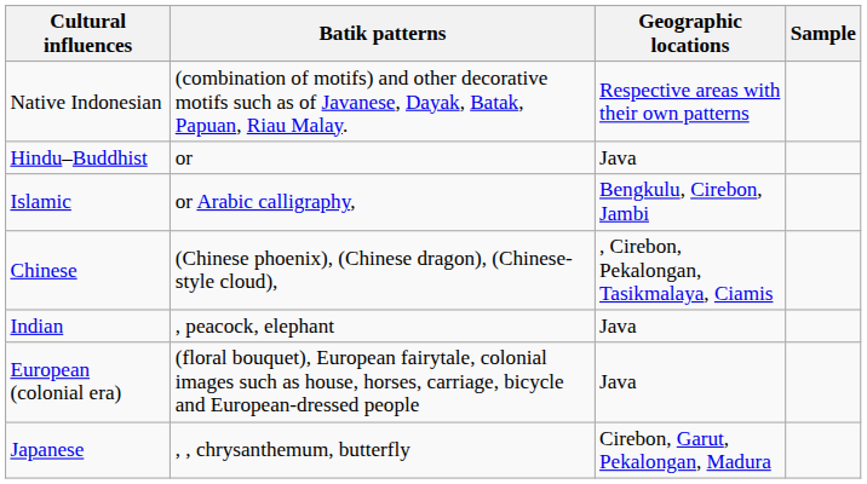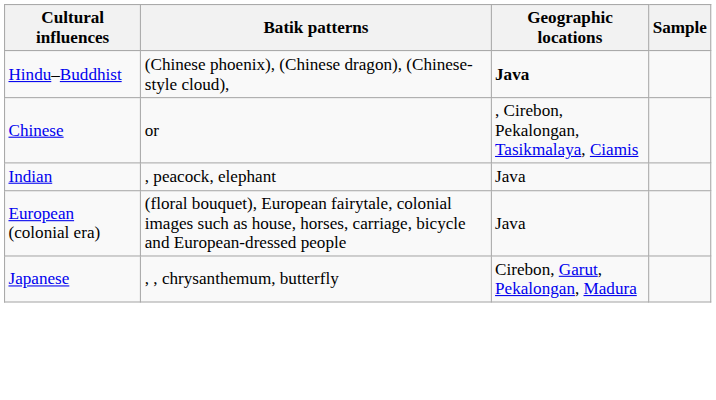 <table class="wikitable sortable">
 <tr>
 <th scope="col" style="width:120px;">Cultural influences</th>
 <th scope="col" style="width:320px;">Batik patterns</th>
 <th scope="col" style="width:140px;">Geographic locations</th>
 <th scope="col" style="width:30px; text-align:center;">Sample</th>
 </tr>
 <tr>
-<td>Native Indonesian</td>
-<td> (combination of motifs) and other decorative motifs such as of <a href='#'>Javanese</a>, <a href='#'>Dayak</a>, <a href='#'>Batak</a>, <a href='#'>Papuan</a>, <a href='#'>Riau Malay</a>.</td>
-<td><a href='#'>Respective areas with their own patterns</a></td>
-<td style="text-align:center;"></td>
-</tr>
-<tr>
 <td><a href='#'>Hindu</a>–<a href='#'>Buddhist</a></td>
-<td> or </td>
-<td>Java</td>
-<td style="text-align:center;"></td>
-</tr>
-<tr>
-<td><a href='#'>Islamic</a></td>
-<td> or <a href='#'>Arabic calligraphy</a>, </td>
-<td><a href='#'>Bengkulu</a>, <a href='#'>Cirebon</a>, <a href='#'>Jambi</a></td>
+<td> (Chinese phoenix),  (Chinese dragon),  (Chinese-style cloud), </td>
+<td><strong>Java</strong></td>
 <td style="text-align:center;"></td>
 </tr>
 <tr>
 <td><a href='#'>Chinese</a></td>
-<td> (Chinese phoenix),  (Chinese dragon),  (Chinese-style cloud), </td>
+<td> or </td>
 <td>, Cirebon, Pekalongan, <a href='#'>Tasikmalaya</a>, <a href='#'>Ciamis</a></td>
 <td style="text-align:center;"></td>
 </tr>
 <tr>
 <td><a href='#'>Indian</a></td>
 <td>, peacock, elephant</td>
 <td>Java</td>
 <td style="text-align:center;"></td>
 </tr>
 <tr>
 <td><a href='#'>European</a> (colonial era)</td>
 <td> (floral bouquet), European fairytale, colonial images such as house, horses, carriage, bicycle and European-dressed people</td>
 <td>Java</td>
 <td style="text-align:center;"></td>
 </tr>
 <tr>
 <td><a href='#'>Japanese</a></td>
 <td>, , chrysanthemum, butterfly</td>
 <td>Cirebon, <a href='#'>Garut</a>, <a href='#'>Pekalongan</a>, <a href='#'>Madura</a></td>
 <td style="text-align:center;"></td>
 </tr>
 </table>
